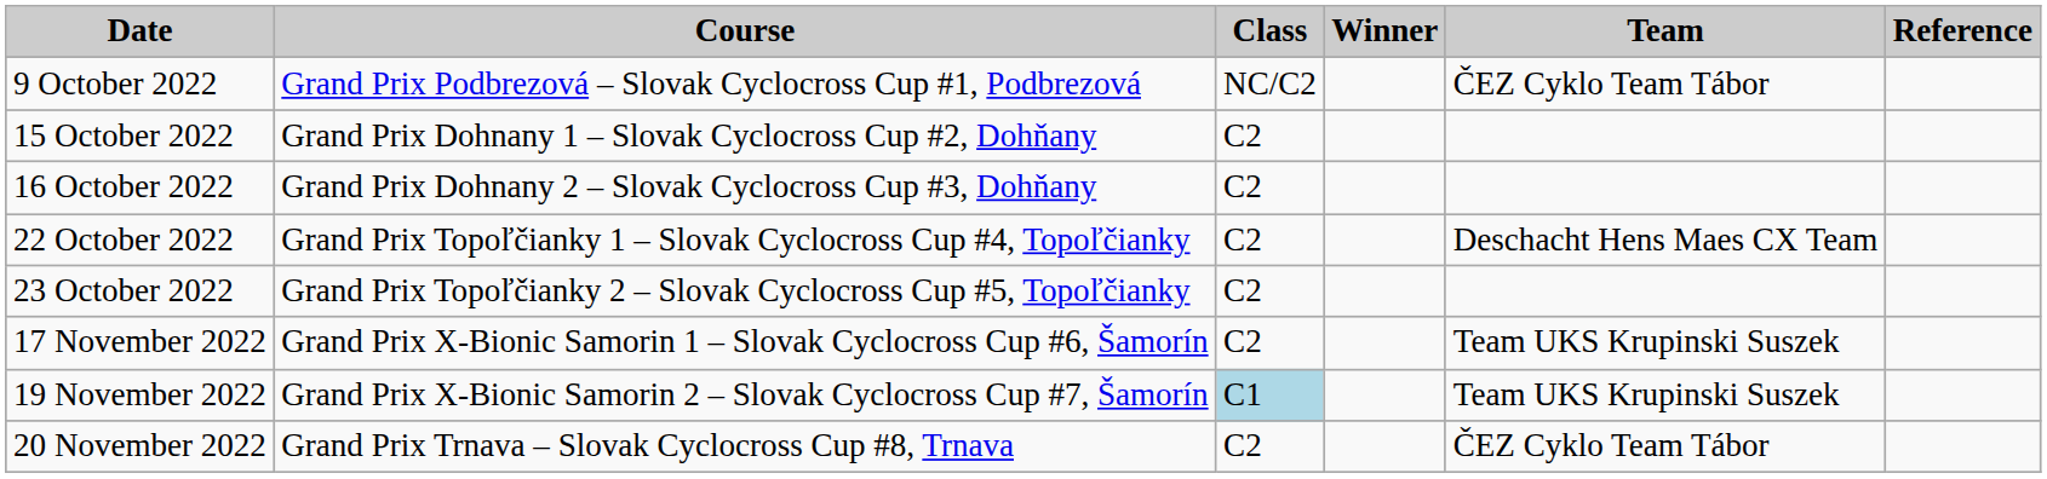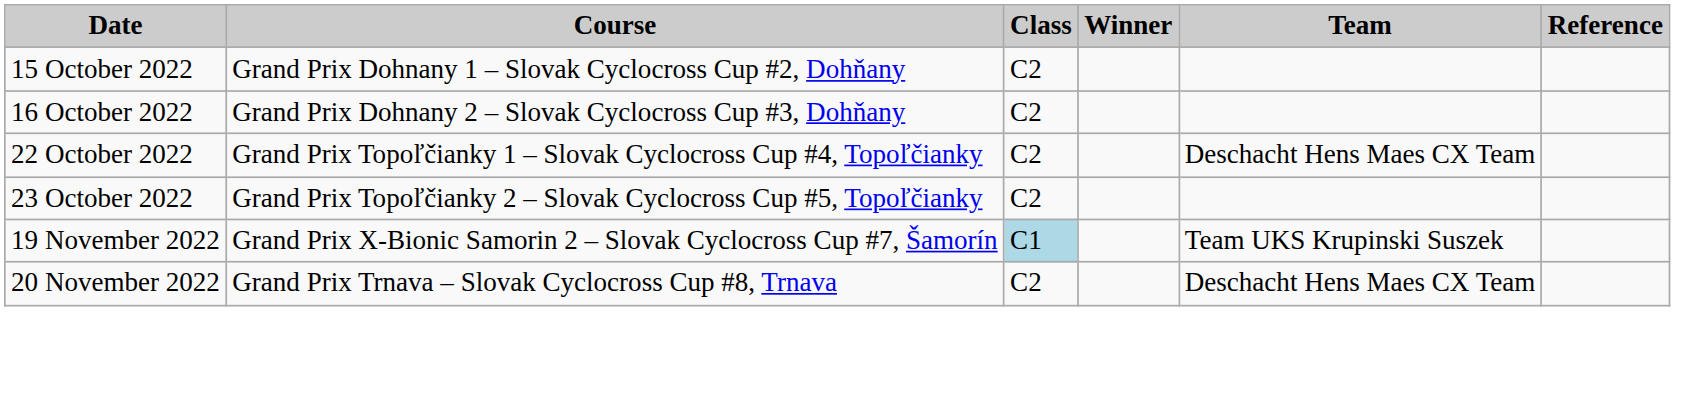 <table class="wikitable sortable alternance ">
 <tr>
 <th scope="col" style="background-color:#CCCCCC;">Date</th>
 <th scope="col" style="background-color:#CCCCCC;">Course</th>
 <th scope="col" style="background-color:#CCCCCC;">Class</th>
 <th scope="col" style="background-color:#CCCCCC;">Winner</th>
 <th scope="col" style="background-color:#CCCCCC;">Team</th>
 <th scope="col" style="background-color:#CCCCCC;">Reference</th>
-</tr>
-<tr>
-<td>9 October 2022</td>
-<td> <a href='#'>Grand Prix Podbrezová</a> – Slovak Cyclocross Cup #1, <a href='#'>Podbrezová</a></td>
-<td>NC/C2</td>
-<td></td>
-<td>ČEZ Cyklo Team Tábor</td>
-<td></td>
 </tr>
 <tr>
 <td>15 October 2022</td>
 <td> Grand Prix Dohnany 1 – Slovak Cyclocross Cup #2, <a href='#'>Dohňany</a></td>
 <td>C2</td>
 <td></td>
 <td></td>
 <td></td>
 </tr>
 <tr>
 <td>16 October 2022</td>
 <td> Grand Prix Dohnany 2 – Slovak Cyclocross Cup #3, <a href='#'>Dohňany</a></td>
 <td>C2</td>
 <td></td>
 <td></td>
 <td></td>
 </tr>
 <tr>
 <td>22 October 2022</td>
 <td> Grand Prix Topoľčianky 1 – Slovak Cyclocross Cup #4, <a href='#'>Topoľčianky</a></td>
 <td>C2</td>
 <td></td>
 <td>Deschacht Hens Maes CX Team</td>
 <td></td>
 </tr>
 <tr>
 <td>23 October 2022</td>
 <td> Grand Prix Topoľčianky 2 – Slovak Cyclocross Cup #5, <a href='#'>Topoľčianky</a></td>
 <td>C2</td>
 <td></td>
 <td></td>
 <td></td>
 </tr>
 <tr>
-<td>17 November 2022</td>
-<td> Grand Prix X-Bionic Samorin 1 – Slovak Cyclocross Cup #6, <a href='#'>Šamorín</a></td>
-<td>C2</td>
-<td></td>
-<td>Team UKS Krupinski Suszek</td>
-<td></td>
-</tr>
-<tr>
 <td>19 November 2022</td>
 <td> Grand Prix X-Bionic Samorin 2 – Slovak Cyclocross Cup #7, <a href='#'>Šamorín</a></td>
 <td style="background: lightblue;">C1</td>
 <td></td>
 <td>Team UKS Krupinski Suszek</td>
 <td></td>
 </tr>
 <tr>
 <td>20 November 2022</td>
 <td> Grand Prix Trnava – Slovak Cyclocross Cup #8, <a href='#'>Trnava</a></td>
 <td>C2</td>
 <td></td>
-<td>ČEZ Cyklo Team Tábor</td>
+<td>Deschacht Hens Maes CX Team</td>
 <td></td>
 </tr>
 </table>
